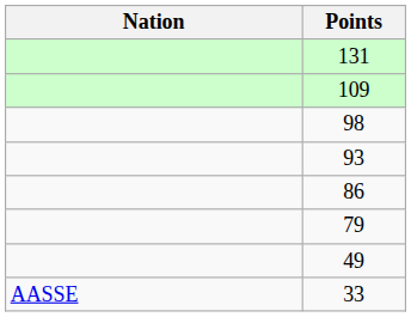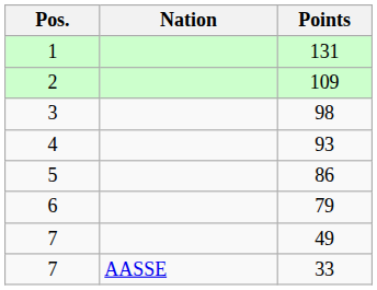 <table class="wikitable gauche" cellspacing="1" style="width:300px;">
 <tr style="background:#efefef; text-align:center;">
+<th style="width:70px;">Pos.</th>
 <th>Nation</th>
 <th style="width:70px;">Points</th>
 </tr>
 <tr style="vertical-align:top; text-align:center; background:#ccffcc;">
+<td>1</td>
 <td style="text-align:left;"></td>
 <td>131</td>
 </tr>
 <tr style="vertical-align:top; text-align:center; background:#ccffcc;">
+<td>2</td>
 <td style="text-align:left;"></td>
 <td>109</td>
 </tr>
 <tr style="vertical-align:top; text-align:center;">
+<td>3</td>
 <td style="text-align:left;"></td>
 <td>98</td>
 </tr>
 <tr style="vertical-align:top; text-align:center;">
+<td>4</td>
 <td style="text-align:left;"></td>
 <td>93</td>
 </tr>
 <tr style="vertical-align:top; text-align:center;">
+<td>5</td>
 <td style="text-align:left;"></td>
 <td>86</td>
 </tr>
 <tr style="vertical-align:top; text-align:center;">
+<td>6</td>
 <td style="text-align:left;"></td>
 <td>79</td>
 </tr>
 <tr style="vertical-align:top; text-align:center;">
+<td>7</td>
 <td style="text-align:left;"></td>
 <td>49</td>
 </tr>
 <tr style="vertical-align:top; text-align:center;">
+<td>7</td>
 <td style="text-align:left;"> <a href='#'>AASSE</a></td>
 <td>33</td>
 </tr>
 </table>
